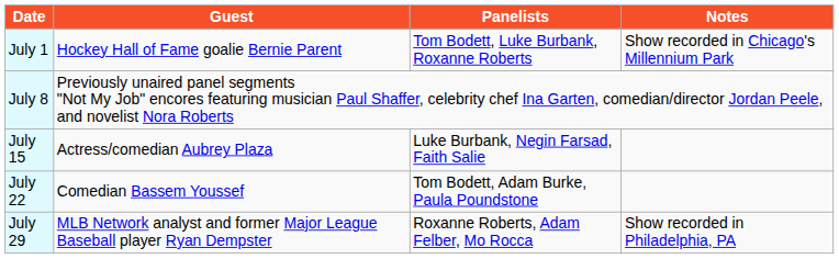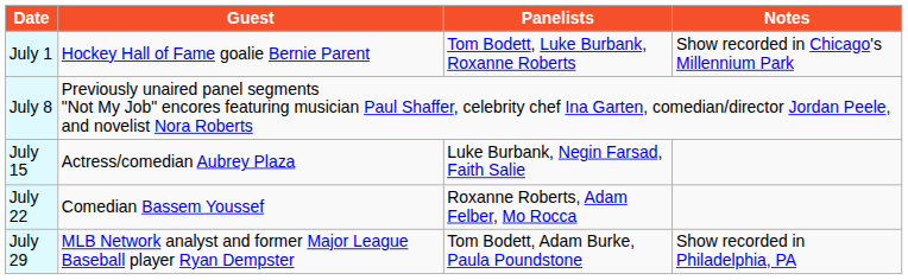 <table class="wikitable">
 <tr>
 <th style="background:#F55029;color:#FFFFFF;">Date</th>
 <th style="background:#F55029;color:#FFFFFF;">Guest</th>
 <th style="background:#F55029;color:#FFFFFF;">Panelists</th>
 <th style="background:#F55029;color:#FFFFFF;">Notes</th>
 </tr>
 <tr>
 <td style="background:#DFFAFF;color:#000000;">July 1</td>
 <td><a href='#'>Hockey Hall of Fame</a> goalie <a href='#'>Bernie Parent</a></td>
 <td><a href='#'>Tom Bodett</a>, <a href='#'>Luke Burbank</a>, <a href='#'>Roxanne Roberts</a></td>
 <td>Show recorded in <a href='#'>Chicago</a>'s <a href='#'>Millennium Park</a> </td>
 </tr>
 <tr>
 <td style="background:#DFFAFF;color:#000000;">July 8</td>
 <td colspan="3">Previously unaired panel segments<br>"Not My Job" encores featuring musician <a href='#'>Paul Shaffer</a>, celebrity chef <a href='#'>Ina Garten</a>, comedian/director <a href='#'>Jordan Peele</a>, and novelist <a href='#'>Nora Roberts</a></td>
 </tr>
 <tr>
 <td style="background:#DFFAFF;color:#000000;">July 15</td>
 <td>Actress/comedian <a href='#'>Aubrey Plaza</a></td>
 <td>Luke Burbank, <a href='#'>Negin Farsad</a>, <a href='#'>Faith Salie</a></td>
 <td></td>
 </tr>
 <tr>
 <td style="background:#DFFAFF;color:#000000;">July 22</td>
 <td>Comedian <a href='#'>Bassem Youssef</a></td>
-<td>Tom Bodett, Adam Burke, <a href='#'>Paula Poundstone</a></td>
+<td>Roxanne Roberts, <a href='#'>Adam Felber</a>, <a href='#'>Mo Rocca</a></td>
 <td></td>
 </tr>
 <tr>
 <td style="background:#DFFAFF;color:#000000;">July 29</td>
 <td><a href='#'>MLB Network</a> analyst and former <a href='#'>Major League Baseball</a> player <a href='#'>Ryan Dempster</a></td>
-<td>Roxanne Roberts, <a href='#'>Adam Felber</a>, <a href='#'>Mo Rocca</a></td>
+<td>Tom Bodett, Adam Burke, <a href='#'>Paula Poundstone</a></td>
 <td>Show recorded in <a href='#'>Philadelphia, PA</a> </td>
 </tr>
 </table>
